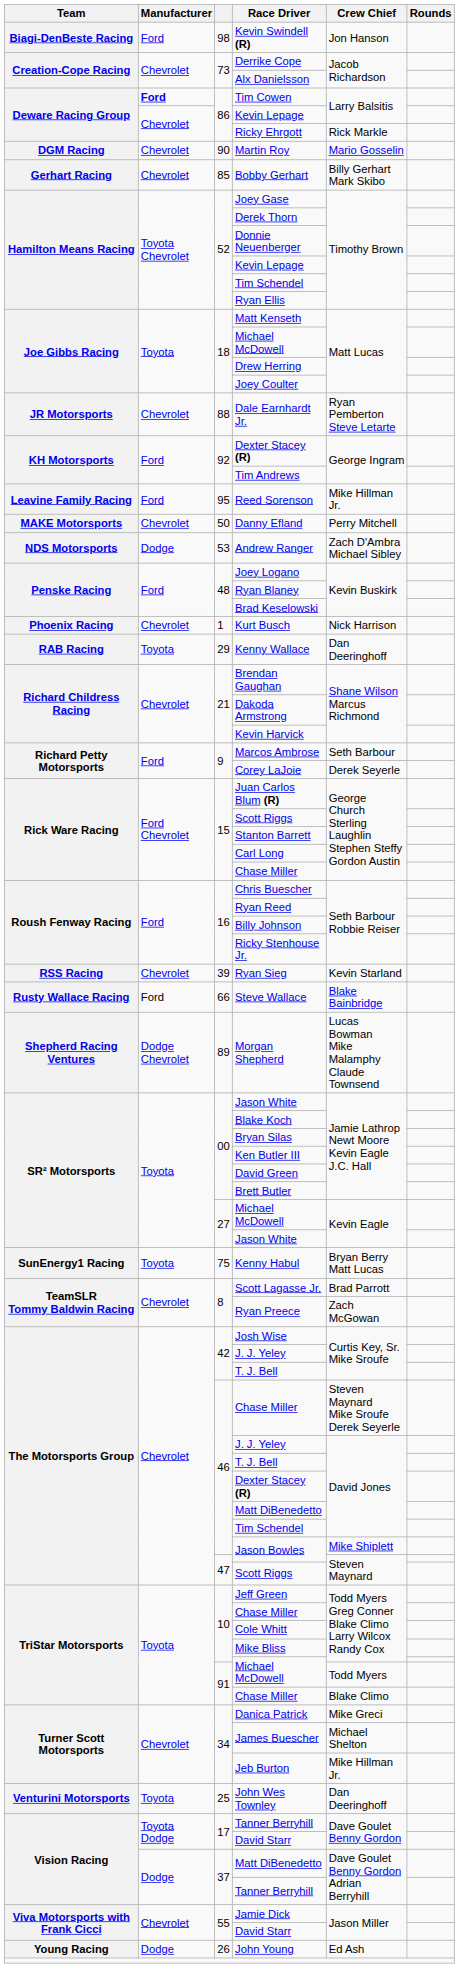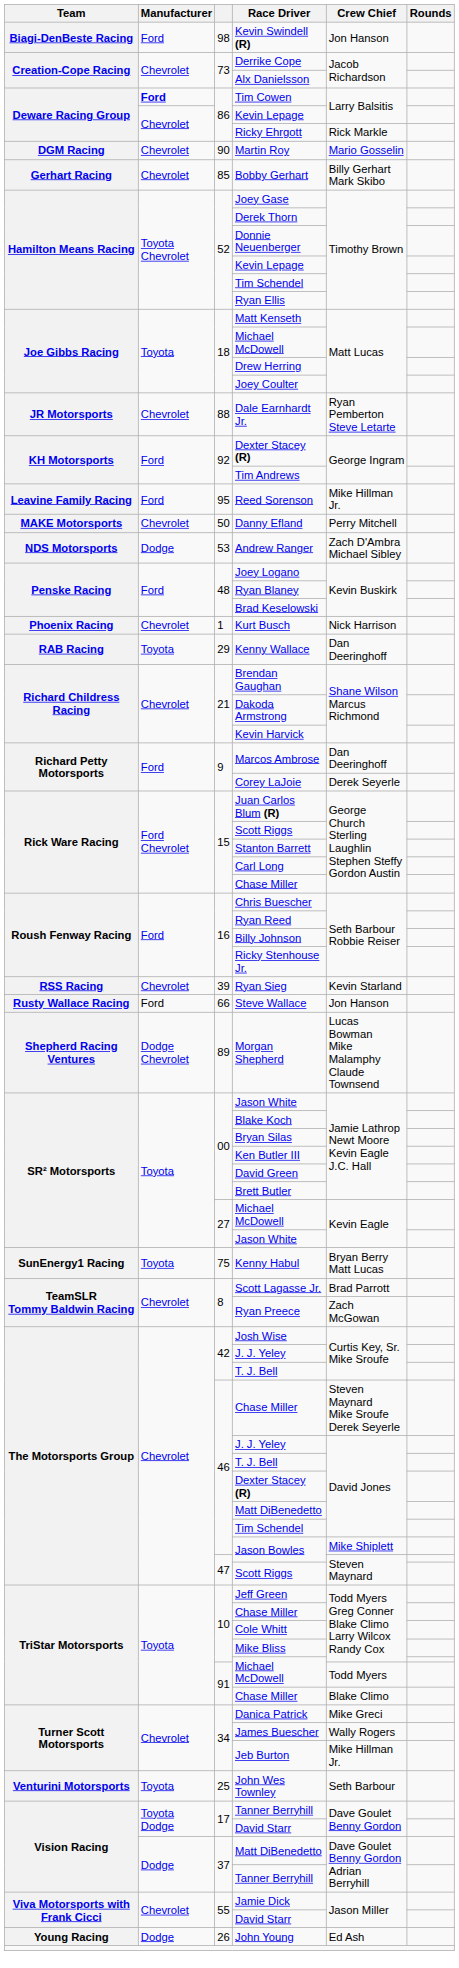 <table class="wikitable" style="font-size: 95%;">
 <tr>
 <th>Team</th>
 <th>Manufacturer</th>
 <th></th>
 <th>Race Driver</th>
 <th>Crew Chief</th>
 <th>Rounds</th>
 </tr>
 <tr>
 <th><a href='#'>Biagi-DenBeste Racing</a></th>
 <td><a href='#'>Ford</a></td>
 <td>98</td>
 <td><a href='#'>Kevin Swindell</a> <strong>(R)</strong></td>
 <td>Jon Hanson</td>
 <td></td>
 </tr>
 <tr>
 <th rowspan=2><a href='#'>Creation-Cope Racing</a></th>
 <td rowspan=2><a href='#'>Chevrolet</a></td>
 <td rowspan=2>73</td>
 <td><a href='#'>Derrike Cope</a></td>
 <td rowspan=2>Jacob Richardson</td>
 <td></td>
 </tr>
 <tr>
 <td><a href='#'>Alx Danielsson</a></td>
 <td></td>
 </tr>
 <tr>
 <th rowspan=3><a href='#'>Deware Racing Group</a></th>
 <td><strong><a href='#'>Ford</a></strong></td>
 <td rowspan=3>86</td>
 <td><a href='#'>Tim Cowen</a></td>
 <td rowspan=2>Larry Balsitis</td>
 <td></td>
 </tr>
 <tr>
 <td rowspan=2><a href='#'>Chevrolet</a></td>
 <td><a href='#'>Kevin Lepage</a></td>
 <td></td>
 </tr>
 <tr>
 <td><a href='#'>Ricky Ehrgott</a></td>
 <td>Rick Markle</td>
 <td></td>
 </tr>
 <tr>
 <th><a href='#'>DGM Racing</a></th>
 <td><a href='#'>Chevrolet</a></td>
 <td>90</td>
 <td><a href='#'>Martin Roy</a></td>
 <td><a href='#'>Mario Gosselin</a></td>
 <td></td>
 </tr>
 <tr>
 <th><a href='#'>Gerhart Racing</a></th>
 <td><a href='#'>Chevrolet</a></td>
 <td>85</td>
 <td><a href='#'>Bobby Gerhart</a></td>
 <td>Billy Gerhart<br>Mark Skibo</td>
 <td></td>
 </tr>
 <tr>
 <th rowspan=6><a href='#'>Hamilton Means Racing</a></th>
 <td rowspan=6><a href='#'>Toyota</a><br><a href='#'>Chevrolet</a></td>
 <td rowspan=6>52</td>
 <td><a href='#'>Joey Gase</a></td>
 <td rowspan=6>Timothy Brown</td>
 <td></td>
 </tr>
 <tr>
 <td><a href='#'>Derek Thorn</a></td>
 <td></td>
 </tr>
 <tr>
 <td><a href='#'>Donnie Neuenberger</a></td>
 <td></td>
 </tr>
 <tr>
 <td><a href='#'>Kevin Lepage</a></td>
 <td></td>
 </tr>
 <tr>
 <td><a href='#'>Tim Schendel</a></td>
 <td></td>
 </tr>
 <tr>
 <td><a href='#'>Ryan Ellis</a></td>
 <td></td>
 </tr>
 <tr>
 <th rowspan=4><a href='#'>Joe Gibbs Racing</a></th>
 <td rowspan=4><a href='#'>Toyota</a></td>
 <td rowspan=4>18</td>
 <td><a href='#'>Matt Kenseth</a></td>
 <td rowspan=4>Matt Lucas</td>
 <td></td>
 </tr>
 <tr>
 <td><a href='#'>Michael McDowell</a></td>
 <td></td>
 </tr>
 <tr>
 <td><a href='#'>Drew Herring</a></td>
 <td></td>
 </tr>
 <tr>
 <td><a href='#'>Joey Coulter</a></td>
 <td></td>
 </tr>
 <tr>
 <th><a href='#'>JR Motorsports</a></th>
 <td><a href='#'>Chevrolet</a></td>
 <td>88</td>
 <td><a href='#'>Dale Earnhardt Jr.</a></td>
 <td>Ryan Pemberton<br><a href='#'>Steve Letarte</a></td>
 <td></td>
 </tr>
 <tr>
 <th rowspan=2><a href='#'>KH Motorsports</a></th>
 <td rowspan=2><a href='#'>Ford</a></td>
 <td rowspan=2>92</td>
 <td><a href='#'>Dexter Stacey</a> <strong>(R)</strong></td>
 <td rowspan=2>George Ingram</td>
 <td></td>
 </tr>
 <tr>
 <td><a href='#'>Tim Andrews</a></td>
 <td></td>
 </tr>
 <tr>
 <th><a href='#'>Leavine Family Racing</a></th>
 <td><a href='#'>Ford</a></td>
 <td>95</td>
 <td><a href='#'>Reed Sorenson</a></td>
 <td>Mike Hillman Jr.</td>
 <td></td>
 </tr>
 <tr>
 <th><a href='#'>MAKE Motorsports</a></th>
 <td><a href='#'>Chevrolet</a></td>
 <td>50</td>
 <td><a href='#'>Danny Efland</a></td>
 <td>Perry Mitchell</td>
 <td></td>
 </tr>
 <tr>
 <th><a href='#'>NDS Motorsports</a></th>
 <td><a href='#'>Dodge</a></td>
 <td>53</td>
 <td><a href='#'>Andrew Ranger</a></td>
 <td>Zach D'Ambra<br>Michael Sibley</td>
 <td></td>
 </tr>
 <tr>
 <th rowspan=3><a href='#'>Penske Racing</a></th>
 <td rowspan=3><a href='#'>Ford</a></td>
 <td rowspan=3>48</td>
 <td><a href='#'>Joey Logano</a></td>
 <td rowspan=3>Kevin Buskirk</td>
 <td></td>
 </tr>
 <tr>
 <td><a href='#'>Ryan Blaney</a></td>
 <td></td>
 </tr>
 <tr>
 <td><a href='#'>Brad Keselowski</a></td>
 <td></td>
 </tr>
 <tr>
 <th><a href='#'>Phoenix Racing</a></th>
 <td><a href='#'>Chevrolet</a></td>
 <td>1</td>
 <td><a href='#'>Kurt Busch</a></td>
 <td>Nick Harrison</td>
 <td></td>
 </tr>
 <tr>
 <th><a href='#'>RAB Racing</a></th>
 <td><a href='#'>Toyota</a></td>
 <td>29</td>
 <td><a href='#'>Kenny Wallace</a></td>
 <td>Dan Deeringhoff</td>
 <td></td>
 </tr>
 <tr>
 <th rowspan=3><a href='#'>Richard Childress Racing</a></th>
 <td rowspan=3><a href='#'>Chevrolet</a></td>
 <td rowspan=3>21</td>
 <td><a href='#'>Brendan Gaughan</a></td>
 <td rowspan=3><a href='#'>Shane Wilson</a><br>Marcus Richmond</td>
 <td></td>
 </tr>
 <tr>
 <td><a href='#'>Dakoda Armstrong</a></td>
 <td></td>
 </tr>
 <tr>
 <td><a href='#'>Kevin Harvick</a></td>
 <td></td>
 </tr>
 <tr>
 <th rowspan=2>Richard Petty Motorsports</th>
 <td rowspan=2><a href='#'>Ford</a></td>
 <td rowspan=2>9</td>
 <td><a href='#'>Marcos Ambrose</a></td>
-<td>Seth Barbour</td>
+<td>Dan Deeringhoff</td>
 <td></td>
 </tr>
 <tr>
 <td><a href='#'>Corey LaJoie</a></td>
 <td>Derek Seyerle</td>
 <td></td>
 </tr>
 <tr>
 <th rowspan=5>Rick Ware Racing</th>
 <td rowspan=5><a href='#'>Ford</a><br><a href='#'>Chevrolet</a></td>
 <td rowspan=5>15</td>
 <td><a href='#'>Juan Carlos Blum</a> <strong>(R)</strong></td>
 <td rowspan=5>George Church<br>Sterling Laughlin<br>Stephen Steffy<br>Gordon Austin</td>
 <td></td>
 </tr>
 <tr>
 <td><a href='#'>Scott Riggs</a></td>
 <td></td>
 </tr>
 <tr>
 <td><a href='#'>Stanton Barrett</a></td>
 <td></td>
 </tr>
 <tr>
 <td><a href='#'>Carl Long</a></td>
 <td></td>
 </tr>
 <tr>
 <td><a href='#'>Chase Miller</a></td>
 <td></td>
 </tr>
 <tr>
 <th rowspan=4>Roush Fenway Racing</th>
 <td rowspan=4><a href='#'>Ford</a></td>
 <td rowspan=4>16</td>
 <td><a href='#'>Chris Buescher</a></td>
 <td rowspan=4>Seth Barbour<br>Robbie Reiser</td>
 <td></td>
 </tr>
 <tr>
 <td><a href='#'>Ryan Reed</a></td>
 <td></td>
 </tr>
 <tr>
 <td><a href='#'>Billy Johnson</a></td>
 <td></td>
 </tr>
 <tr>
 <td><a href='#'>Ricky Stenhouse Jr.</a></td>
 <td></td>
 </tr>
 <tr>
 <th><a href='#'>RSS Racing</a></th>
 <td><a href='#'>Chevrolet</a></td>
 <td>39</td>
 <td><a href='#'>Ryan Sieg</a></td>
 <td>Kevin Starland</td>
 <td></td>
 </tr>
 <tr>
 <th><a href='#'>Rusty Wallace Racing</a></th>
 <td>Ford</td>
 <td>66</td>
 <td><a href='#'>Steve Wallace</a></td>
-<td><a href='#'>Blake Bainbridge</a></td>
+<td>Jon Hanson</td>
 <td></td>
 </tr>
 <tr>
 <th><a href='#'>Shepherd Racing Ventures</a></th>
 <td><a href='#'>Dodge</a><br><a href='#'>Chevrolet</a></td>
 <td>89</td>
 <td><a href='#'>Morgan Shepherd</a></td>
 <td>Lucas Bowman<br>Mike Malamphy<br>Claude Townsend</td>
 <td></td>
 </tr>
 <tr>
 <th rowspan=9>SR² Motorsports</th>
 <td rowspan=9><a href='#'>Toyota</a></td>
 <td rowspan=7>00</td>
 <td><a href='#'>Jason White</a></td>
 <td rowspan=7>Jamie Lathrop<br>Newt Moore<br>Kevin Eagle<br>J.C. Hall</td>
 <td></td>
 </tr>
 <tr>
 <td><a href='#'>Blake Koch</a></td>
 <td></td>
 </tr>
 <tr>
 <td><a href='#'>Bryan Silas</a></td>
 <td></td>
 </tr>
 <tr>
 <td><a href='#'>Ken Butler III</a></td>
 <td></td>
 </tr>
 <tr>
 <td><a href='#'>David Green</a></td>
 <td></td>
 </tr>
 <tr>
 <td><a href='#'>Brett Butler</a></td>
 <td></td>
 </tr>
 <tr>
 <td rowspan=2><a href='#'>Michael McDowell</a></td>
 <td rowspan=2></td>
 </tr>
 <tr>
 <td rowspan=2>27</td>
 <td rowspan=2>Kevin Eagle</td>
 </tr>
 <tr>
 <td><a href='#'>Jason White</a></td>
 <td></td>
 </tr>
 <tr>
 <th>SunEnergy1 Racing</th>
 <td><a href='#'>Toyota</a></td>
 <td>75</td>
 <td><a href='#'>Kenny Habul</a></td>
 <td>Bryan Berry<br>Matt Lucas</td>
 <td></td>
 </tr>
 <tr>
 <th rowspan=2>TeamSLR<br><a href='#'>Tommy Baldwin Racing</a></th>
 <td rowspan=2><a href='#'>Chevrolet</a></td>
 <td rowspan=2>8</td>
 <td><a href='#'>Scott Lagasse Jr.</a></td>
 <td>Brad Parrott</td>
 <td></td>
 </tr>
 <tr>
 <td><a href='#'>Ryan Preece</a></td>
 <td>Zach McGowan</td>
 <td></td>
 </tr>
 <tr>
 <th rowspan=13>The Motorsports Group</th>
 <td rowspan=13><a href='#'>Chevrolet</a></td>
 <td rowspan=4>42</td>
 <td><a href='#'>Josh Wise</a></td>
 <td rowspan=3>Curtis Key, Sr.<br>Mike Sroufe</td>
 <td></td>
 </tr>
 <tr>
 <td><a href='#'>J. J. Yeley</a></td>
 <td></td>
 </tr>
 <tr>
 <td><a href='#'>T. J. Bell</a></td>
 <td></td>
 </tr>
 <tr>
 <td rowspan=2><a href='#'>Chase Miller</a></td>
 <td rowspan=2>Steven Maynard<br>Mike Sroufe<br>Derek Seyerle</td>
 <td rowspan=2></td>
 </tr>
 <tr>
 <td rowspan=7>46</td>
 </tr>
 <tr>
 <td><a href='#'>J. J. Yeley</a></td>
 <td rowspan=5>David Jones</td>
 <td></td>
 </tr>
 <tr>
 <td><a href='#'>T. J. Bell</a></td>
 <td></td>
 </tr>
 <tr>
 <td><a href='#'>Dexter Stacey</a> <strong>(R)</strong></td>
 <td></td>
 </tr>
 <tr>
 <td><a href='#'>Matt DiBenedetto</a></td>
 <td></td>
 </tr>
 <tr>
 <td><a href='#'>Tim Schendel</a></td>
 <td></td>
 </tr>
 <tr>
 <td rowspan=2><a href='#'>Jason Bowles</a></td>
 <td><a href='#'>Mike Shiplett</a></td>
 <td></td>
 </tr>
 <tr>
 <td rowspan=2>47</td>
 <td rowspan=2>Steven Maynard</td>
 <td></td>
 </tr>
 <tr>
 <td><a href='#'>Scott Riggs</a></td>
 <td></td>
 </tr>
 <tr>
 <th rowspan=7>TriStar Motorsports</th>
 <td rowspan=7><a href='#'>Toyota</a></td>
 <td rowspan=5>10</td>
 <td><a href='#'>Jeff Green</a></td>
 <td rowspan=5>Todd Myers<br>Greg Conner<br>Blake Climo<br>Larry Wilcox<br>Randy Cox</td>
 <td></td>
 </tr>
 <tr>
 <td><a href='#'>Chase Miller</a></td>
 <td></td>
 </tr>
 <tr>
 <td><a href='#'>Cole Whitt</a></td>
 <td></td>
 </tr>
 <tr>
 <td><a href='#'>Mike Bliss</a></td>
 <td></td>
 </tr>
 <tr>
 <td rowspan=2><a href='#'>Michael McDowell</a></td>
 <td></td>
 </tr>
 <tr>
 <td rowspan=2>91</td>
 <td>Todd Myers</td>
 <td></td>
 </tr>
 <tr>
 <td><a href='#'>Chase Miller</a></td>
 <td>Blake Climo</td>
 <td></td>
 </tr>
 <tr>
 <th rowspan=3>Turner Scott Motorsports</th>
 <td rowspan=3><a href='#'>Chevrolet</a></td>
 <td rowspan=3>34</td>
 <td><a href='#'>Danica Patrick</a></td>
 <td>Mike Greci</td>
 <td></td>
 </tr>
 <tr>
 <td><a href='#'>James Buescher</a></td>
-<td>Michael Shelton</td>
+<td>Wally Rogers</td>
 <td></td>
 </tr>
 <tr>
 <td><a href='#'>Jeb Burton</a></td>
 <td>Mike Hillman Jr.</td>
 <td></td>
 </tr>
 <tr>
 <th><a href='#'>Venturini Motorsports</a></th>
 <td><a href='#'>Toyota</a></td>
 <td>25</td>
 <td><a href='#'>John Wes Townley</a></td>
-<td>Dan Deeringhoff</td>
+<td>Seth Barbour</td>
 <td></td>
 </tr>
 <tr>
 <th rowspan=4>Vision Racing</th>
 <td rowspan=2><a href='#'>Toyota</a><br><a href='#'>Dodge</a></td>
 <td rowspan=2>17</td>
 <td><a href='#'>Tanner Berryhill</a></td>
 <td rowspan=2>Dave Goulet<br><a href='#'>Benny Gordon</a></td>
 <td></td>
 </tr>
 <tr>
 <td><a href='#'>David Starr</a></td>
 <td></td>
 </tr>
 <tr>
 <td rowspan=2><a href='#'>Dodge</a></td>
 <td rowspan=2>37</td>
 <td><a href='#'>Matt DiBenedetto</a></td>
 <td rowspan=2>Dave Goulet<br><a href='#'>Benny Gordon</a><br>Adrian Berryhill</td>
 <td></td>
 </tr>
 <tr>
 <td><a href='#'>Tanner Berryhill</a></td>
 <td></td>
 </tr>
 <tr>
 <th rowspan=2><a href='#'>Viva Motorsports with Frank Cicci</a></th>
 <td rowspan=2><a href='#'>Chevrolet</a></td>
 <td rowspan=2>55</td>
 <td><a href='#'>Jamie Dick</a></td>
 <td rowspan=2>Jason Miller</td>
 <td></td>
 </tr>
 <tr>
 <td><a href='#'>David Starr</a></td>
 <td></td>
 </tr>
 <tr>
 <th>Young Racing</th>
 <td><a href='#'>Dodge</a></td>
 <td>26</td>
 <td><a href='#'>John Young</a></td>
 <td>Ed Ash</td>
 <td></td>
 </tr>
 <tr>
 <td colspan="6"></td>
 </tr>
 </table>
